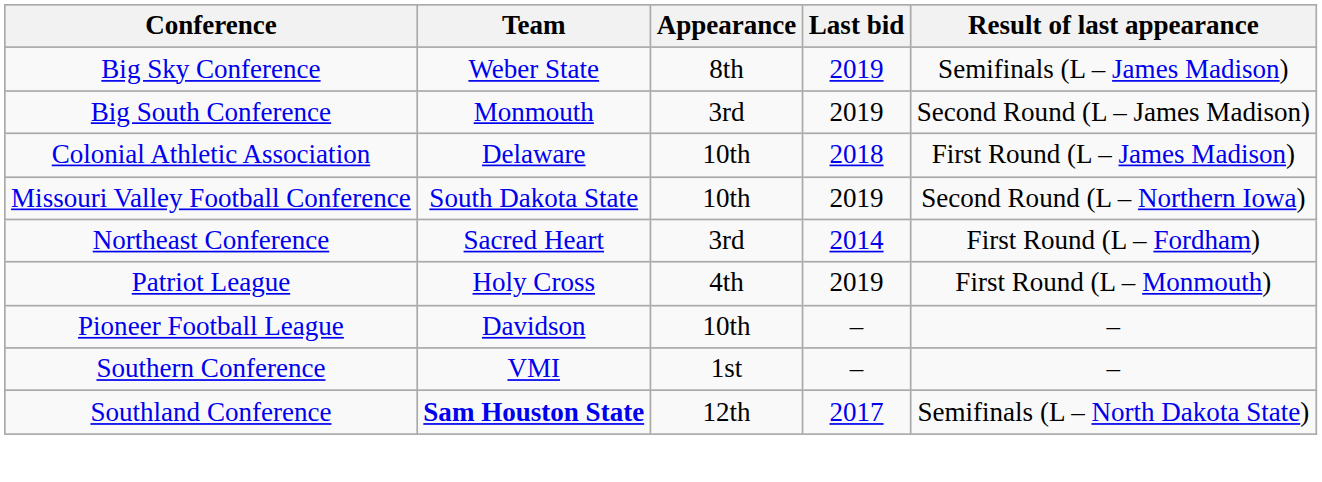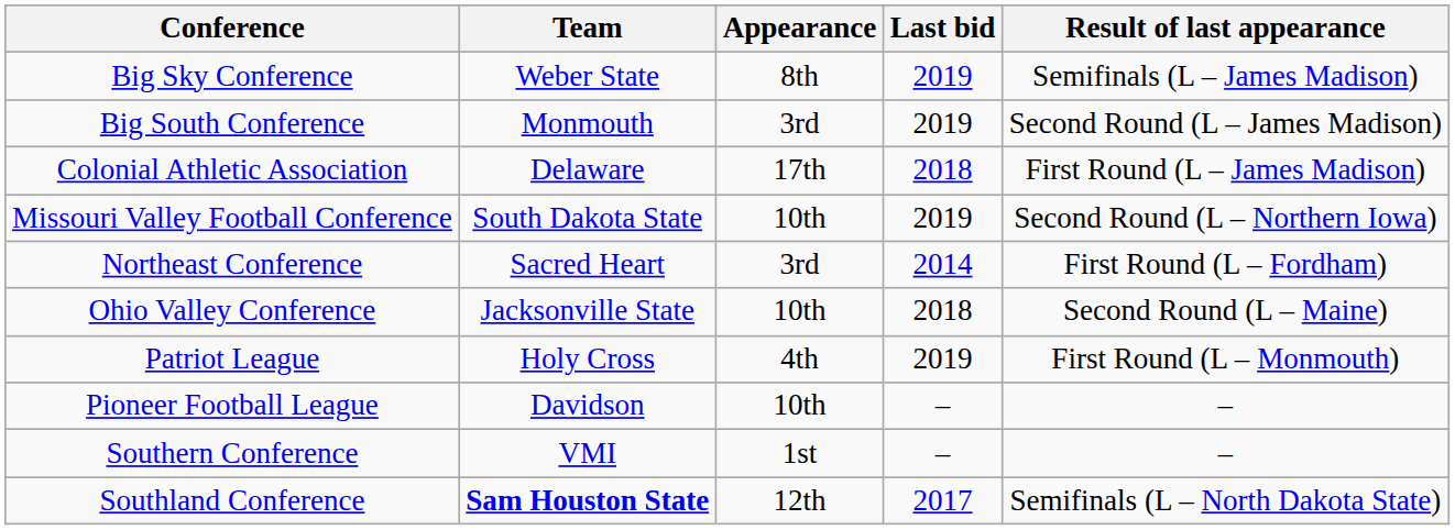 <table class="wikitable sortable" style="text-align: center;">
 <tr>
 <th>Conference</th>
 <th>Team</th>
 <th data-sort-type="number">Appearance</th>
 <th>Last bid</th>
 <th>Result of last appearance</th>
 </tr>
 <tr>
 <td><a href='#'>Big Sky Conference</a></td>
 <td><a href='#'>Weber State</a></td>
 <td>8th</td>
 <td><a href='#'>2019</a></td>
 <td>Semifinals (L – <a href='#'>James Madison</a>)</td>
 </tr>
 <tr>
 <td><a href='#'>Big South Conference</a></td>
 <td><a href='#'>Monmouth</a></td>
 <td>3rd</td>
 <td>2019</td>
 <td>Second Round (L – James Madison)</td>
 </tr>
 <tr>
 <td><a href='#'>Colonial Athletic Association</a></td>
 <td><a href='#'>Delaware</a></td>
-<td>10th</td>
+<td>17th</td>
 <td><a href='#'>2018</a></td>
 <td>First Round (L – <a href='#'>James Madison</a>)</td>
 </tr>
 <tr>
 <td><a href='#'>Missouri Valley Football Conference</a></td>
 <td><a href='#'>South Dakota State</a></td>
 <td>10th</td>
 <td>2019</td>
 <td>Second Round (L – <a href='#'>Northern Iowa</a>)</td>
 </tr>
 <tr>
 <td><a href='#'>Northeast Conference</a></td>
 <td><a href='#'>Sacred Heart</a></td>
 <td>3rd</td>
 <td><a href='#'>2014</a></td>
 <td>First Round (L – <a href='#'>Fordham</a>)</td>
+</tr>
+<tr>
+<td><a href='#'>Ohio Valley Conference</a></td>
+<td><a href='#'>Jacksonville State</a></td>
+<td>10th</td>
+<td>2018</td>
+<td>Second Round (L – <a href='#'>Maine</a>)</td>
 </tr>
 <tr>
 <td><a href='#'>Patriot League</a></td>
 <td><a href='#'>Holy Cross</a></td>
 <td>4th</td>
 <td>2019</td>
 <td>First Round (L – <a href='#'>Monmouth</a>)</td>
 </tr>
 <tr>
 <td><a href='#'>Pioneer Football League</a></td>
 <td><a href='#'>Davidson</a></td>
 <td>10th</td>
 <td>–</td>
 <td>–</td>
 </tr>
 <tr>
 <td><a href='#'>Southern Conference</a></td>
 <td><a href='#'>VMI</a></td>
 <td>1st</td>
 <td>–</td>
 <td>–</td>
 </tr>
 <tr>
 <td><a href='#'>Southland Conference</a></td>
 <td><strong><a href='#'>Sam Houston State</a></strong></td>
 <td>12th</td>
 <td><a href='#'>2017</a></td>
 <td>Semifinals (L – <a href='#'>North Dakota State</a>)</td>
 </tr>
 </table>
